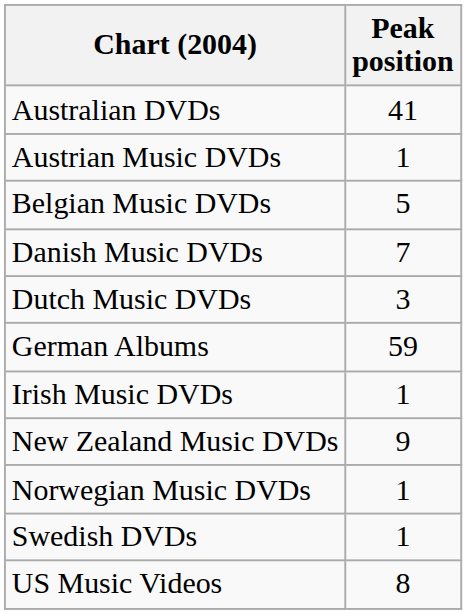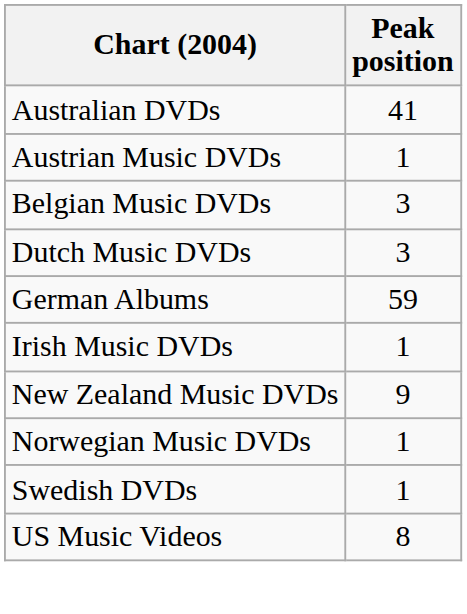 <table class="wikitable plainrowheaders sortable">
 <tr>
 <th scope="col">Chart (2004)</th>
 <th scope="col">Peak<br>position</th>
 </tr>
 <tr>
 <td>Australian DVDs</td>
 <td style="text-align:center;">41</td>
 </tr>
 <tr>
 <td>Austrian Music DVDs</td>
 <td style="text-align:center;">1</td>
 </tr>
 <tr>
 <td>Belgian Music DVDs</td>
-<td style="text-align:center;">5</td>
-</tr>
-<tr>
-<td>Danish Music DVDs</td>
-<td style="text-align:center;">7</td>
+<td style="text-align:center;">3</td>
 </tr>
 <tr>
 <td>Dutch Music DVDs</td>
 <td style="text-align:center;">3</td>
 </tr>
 <tr>
 <td>German Albums</td>
 <td style="text-align:center;">59</td>
 </tr>
 <tr>
 <td>Irish Music DVDs</td>
 <td style="text-align:center;">1</td>
 </tr>
 <tr>
 <td>New Zealand Music DVDs</td>
 <td style="text-align:center;">9</td>
 </tr>
 <tr>
 <td>Norwegian Music DVDs</td>
 <td style="text-align:center;">1</td>
 </tr>
 <tr>
 <td>Swedish DVDs</td>
 <td style="text-align:center;">1</td>
 </tr>
 <tr>
 <td>US Music Videos</td>
 <td style="text-align:center;">8</td>
 </tr>
 </table>
